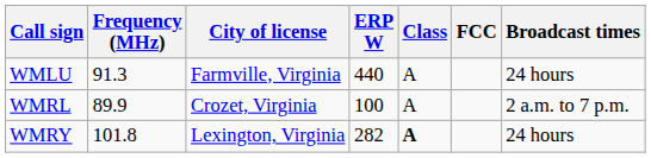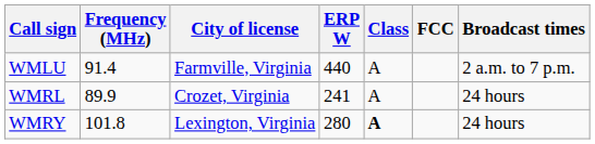 <table class="wikitable sortable">
 <tr>
 <th><a href='#'>Call sign</a></th>
 <th data-sort-type="number"><a href='#'>Frequency</a><br>(<a href='#'>MHz</a>)</th>
 <th><a href='#'>City of license</a></th>
 <th data-sort-type="number"><a href='#'>ERP</a><br><a href='#'>W</a></th>
 <th><a href='#'>Class</a></th>
 <th class="unsortable">FCC</th>
 <th>Broadcast times</th>
 </tr>
 <tr>
 <td><a href='#'>WMLU</a></td>
-<td>91.3</td>
+<td>91.4</td>
 <td><a href='#'>Farmville, Virginia</a></td>
 <td>440</td>
+<td>A</td>
+<td></td>
+<td>2 a.m. to 7 p.m.</td>
+</tr>
+<tr>
+<td><a href='#'>WMRL</a></td>
+<td>89.9</td>
+<td><a href='#'>Crozet, Virginia</a></td>
+<td>241</td>
 <td>A</td>
 <td></td>
 <td>24 hours</td>
 </tr>
 <tr>
-<td><a href='#'>WMRL</a></td>
-<td>89.9</td>
-<td><a href='#'>Crozet, Virginia</a></td>
-<td>100</td>
-<td>A</td>
-<td></td>
-<td>2 a.m. to 7 p.m.</td>
-</tr>
-<tr>
 <td><a href='#'>WMRY</a></td>
 <td>101.8</td>
 <td><a href='#'>Lexington, Virginia</a></td>
-<td>282</td>
+<td>280</td>
 <td><strong>A</strong></td>
 <td></td>
 <td>24 hours</td>
 </tr>
 </table>
